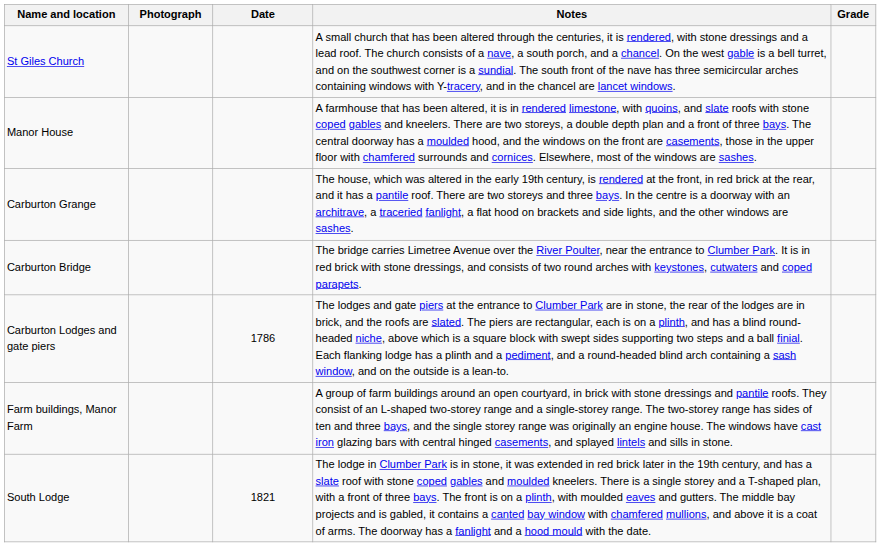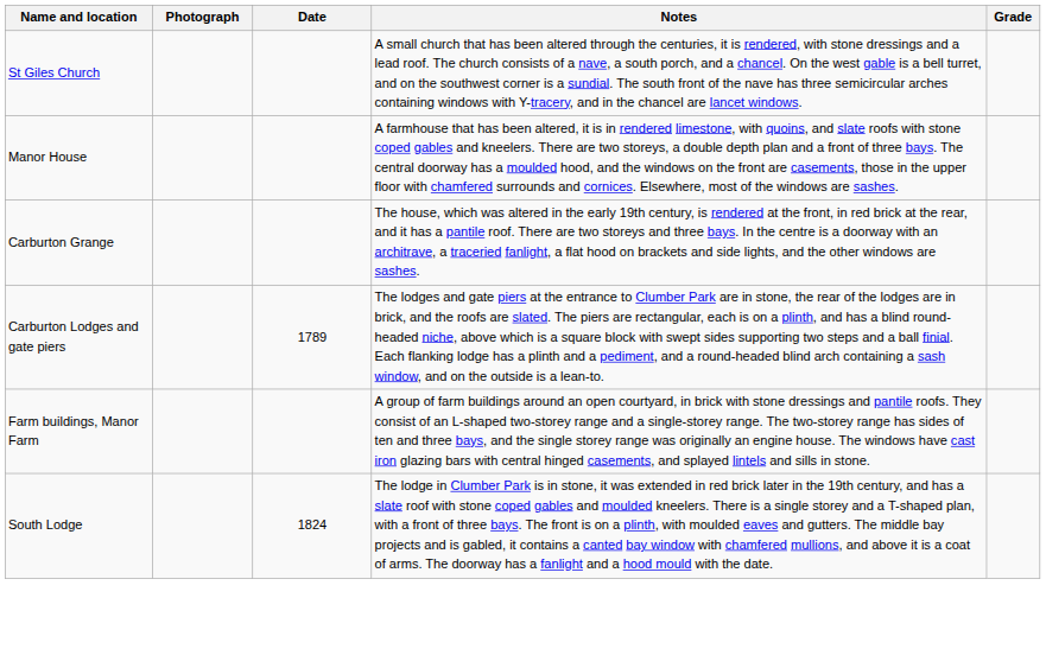 <table class="wikitable sortable plainrowheaders" style="width:100%; border:0px; text-align:left; line-height:150%">
 <tr>
 <th scope="col"  style="width:150px">Name and location</th>
 <th scope="col"  style="width:100px" class="unsortable">Photograph</th>
 <th scope="col"  style="width:120px">Date</th>
 <th scope="col"  style="width:650px" class="unsortable">Notes</th>
 <th scope="col"  style="width:50px">Grade</th>
 </tr>
 <tr>
 <td><a href='#'>St Giles Church</a><br><small></small></td>
 <td></td>
 <td align="center"></td>
 <td>A small church that has been altered through the centuries, it is <a href='#'>rendered</a>, with stone dressings and a lead roof.  The church consists of a <a href='#'>nave</a>, a south porch, and a <a href='#'>chancel</a>.  On the west <a href='#'>gable</a> is a bell turret, and on the southwest corner is a <a href='#'>sundial</a>.  The south front of the nave has three semicircular arches containing windows with Y-<a href='#'>tracery</a>, and in the chancel are <a href='#'>lancet windows</a>.</td>
 <td align="center" ></td>
 </tr>
 <tr>
 <td>Manor House<br><small></small></td>
 <td></td>
 <td align="center"></td>
 <td>A farmhouse that has been altered, it is in <a href='#'>rendered</a> <a href='#'>limestone</a>, with <a href='#'>quoins</a>, and <a href='#'>slate</a> roofs with stone <a href='#'>coped</a> <a href='#'>gables</a> and kneelers.  There are two storeys, a double depth plan and a front of three <a href='#'>bays</a>.  The central doorway has a <a href='#'>moulded</a> hood, and the windows on the front are <a href='#'>casements</a>, those in the upper floor with <a href='#'>chamfered</a> surrounds and <a href='#'>cornices</a>.  Elsewhere, most of the windows are <a href='#'>sashes</a>.</td>
 <td align="center" ></td>
 </tr>
 <tr>
 <td>Carburton Grange<br><small></small></td>
 <td></td>
 <td align="center"></td>
 <td>The house, which was altered in the early 19th century, is <a href='#'>rendered</a> at the front, in red brick at the rear, and it has a <a href='#'>pantile</a> roof.  There are two storeys and three <a href='#'>bays</a>.  In the centre is a doorway with an <a href='#'>architrave</a>, a <a href='#'>traceried</a> <a href='#'>fanlight</a>, a flat hood on brackets and side lights, and the other windows are <a href='#'>sashes</a>.</td>
 <td align="center" ></td>
 </tr>
 <tr>
-<td>Carburton Bridge<br><small></small></td>
-<td></td>
-<td align="center"></td>
-<td>The bridge carries Limetree Avenue over the <a href='#'>River Poulter</a>, near the entrance to <a href='#'>Clumber Park</a>.  It is in red brick with stone dressings, and consists of two round arches with <a href='#'>keystones</a>, <a href='#'>cutwaters</a> and <a href='#'>coped</a> <a href='#'>parapets</a>.</td>
-<td align="center" ></td>
-</tr>
-<tr>
 <td>Carburton Lodges and gate piers<br><small></small></td>
 <td></td>
-<td align="center">1786</td>
+<td align="center">1789</td>
 <td>The lodges and gate <a href='#'>piers</a> at the entrance to <a href='#'>Clumber Park</a> are in stone, the rear of the lodges are in brick, and the roofs are <a href='#'>slated</a>.  The piers are rectangular, each is on a <a href='#'>plinth</a>, and has a blind round-headed <a href='#'>niche</a>, above which is a square block with swept sides supporting two steps and a ball <a href='#'>finial</a>.  Each flanking lodge has a plinth and a <a href='#'>pediment</a>, and a round-headed blind arch containing a <a href='#'>sash window</a>, and on the outside is a lean-to.</td>
 <td align="center" ></td>
 </tr>
 <tr>
 <td>Farm buildings, Manor Farm<br><small></small></td>
 <td></td>
 <td align="center"></td>
 <td>A group of farm buildings around an open courtyard, in brick with stone dressings and <a href='#'>pantile</a> roofs.  They consist of an L-shaped two-storey range and a single-storey range.  The two-storey range has sides of ten and three <a href='#'>bays</a>, and the single storey range was originally an engine house.  The windows have <a href='#'>cast iron</a> glazing bars with central hinged <a href='#'>casements</a>, and splayed <a href='#'>lintels</a> and sills in stone.</td>
 <td align="center" ></td>
 </tr>
 <tr>
 <td>South Lodge<br><small></small></td>
 <td></td>
-<td align="center">1821</td>
+<td align="center">1824</td>
 <td>The lodge in <a href='#'>Clumber Park</a> is in stone, it was extended in red brick later in the 19th century, and has a <a href='#'>slate</a> roof with stone <a href='#'>coped</a> <a href='#'>gables</a> and <a href='#'>moulded</a> kneelers.  There is a single storey and a T-shaped plan, with a front of three <a href='#'>bays</a>.  The front is on a <a href='#'>plinth</a>, with moulded <a href='#'>eaves</a> and gutters.  The middle bay projects and is gabled, it contains a <a href='#'>canted</a> <a href='#'>bay window</a> with <a href='#'>chamfered</a> <a href='#'>mullions</a>, and above it is a coat of arms.  The doorway has a <a href='#'>fanlight</a> and a <a href='#'>hood mould</a> with the date.</td>
 <td align="center" ></td>
 </tr>
 <tr>
 </tr>
 </table>
